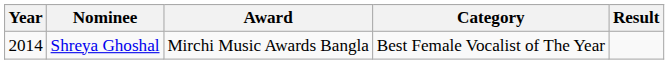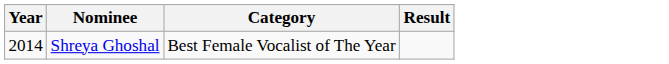 <table class="wikitable sortable">
 <tr>
 <th>Year</th>
 <th>Nominee</th>
-<th>Award</th>
 <th>Category</th>
 <th>Result</th>
 </tr>
 <tr>
 <td>2014</td>
 <td><a href='#'>Shreya Ghoshal</a></td>
-<td>Mirchi Music Awards Bangla</td>
 <td>Best Female Vocalist of The Year</td>
 <td></td>
 </tr>
 </table>
